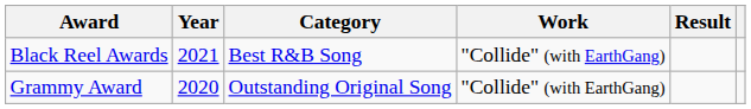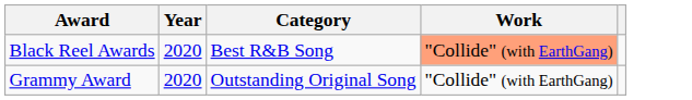 <table class="wikitable">
 <tr>
 <th scope="col">Award</th>
 <th scope="col">Year</th>
 <th>Category</th>
 <th scope="col">Work</th>
-<th scope="col">Result</th>
 <th scope="col"></th>
 </tr>
 <tr>
 <td><a href='#'>Black Reel Awards</a></td>
-<td><a href='#'>2021</a></td>
+<td><a href='#'>2020</a></td>
 <td><a href='#'>Best R&B Song</a></td>
-<td>"Collide" <small>(with <a href='#'>EarthGang</a>)</small></td>
-<td></td>
+<td style="background: lightsalmon;">"Collide" <small>(with <a href='#'>EarthGang</a>)</small></td>
 <td></td>
 </tr>
 <tr>
 <td><a href='#'>Grammy Award</a></td>
 <td><a href='#'>2020</a></td>
 <td><a href='#'>Outstanding Original Song</a></td>
 <td>"Collide" <small>(with EarthGang)</small></td>
 <td></td>
-<td></td>
 </tr>
 </table>
